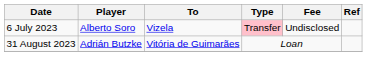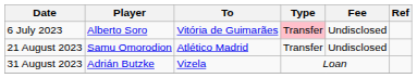 <table class="wikitable">
 <tr>
 <th>Date</th>
 <th>Player</th>
 <th>To</th>
 <th>Type</th>
 <th>Fee</th>
 <th>Ref</th>
 </tr>
 <tr>
 <td>6 July 2023</td>
 <td> <a href='#'>Alberto Soro</a></td>
-<td> <a href='#'>Vizela</a></td>
+<td> <a href='#'>Vitória de Guimarães</a></td>
 <td style="background: pink;">Transfer</td>
+<td>Undisclosed</td>
+<td></td>
+</tr>
+<tr>
+<td>21 August 2023</td>
+<td> <a href='#'>Samu Omorodion</a></td>
+<td><a href='#'>Atlético Madrid</a></td>
+<td>Transfer</td>
 <td>Undisclosed</td>
 <td></td>
 </tr>
 <tr>
 <td>31 August 2023</td>
 <td> <a href='#'>Adrián Butzke</a></td>
-<td> <a href='#'>Vitória de Guimarães</a></td>
+<td> <a href='#'>Vizela</a></td>
 <td colspan=2 align=center><em>Loan</em></td>
 <td></td>
 </tr>
 <tr>
 </tr>
 </table>
